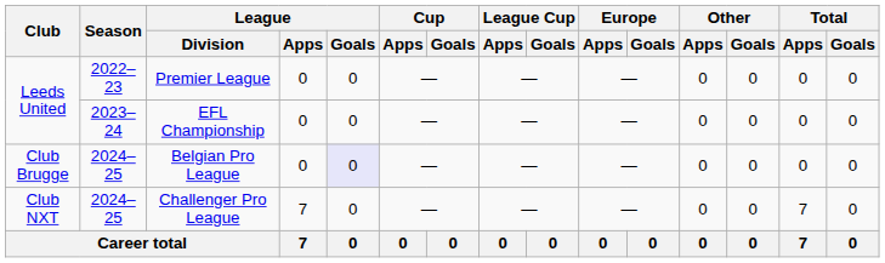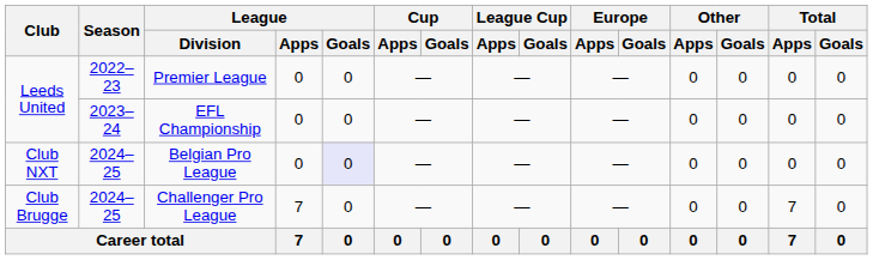 <table class="wikitable" style="text-align:center">
 <tr>
 <th rowspan="2">Club</th>
 <th rowspan="2">Season</th>
 <th colspan="3">League</th>
 <th colspan="2">Cup</th>
 <th colspan="2">League Cup</th>
 <th colspan="2">Europe</th>
 <th colspan="2">Other</th>
 <th colspan="2">Total</th>
 </tr>
 <tr>
 <th>Division</th>
 <th>Apps</th>
 <th>Goals</th>
 <th>Apps</th>
 <th>Goals</th>
 <th>Apps</th>
 <th>Goals</th>
 <th>Apps</th>
 <th>Goals</th>
 <th>Apps</th>
 <th>Goals</th>
 <th>Apps</th>
 <th>Goals</th>
 </tr>
 <tr>
 <td rowspan="2"><a href='#'>Leeds United</a></td>
 <td><a href='#'>2022–23</a></td>
 <td><a href='#'>Premier League</a></td>
 <td>0</td>
 <td>0</td>
 <td colspan="2">—</td>
 <td colspan="2">—</td>
 <td colspan="2">—</td>
 <td>0</td>
 <td>0</td>
 <td>0</td>
 <td>0</td>
 </tr>
 <tr>
 <td><a href='#'>2023–24</a></td>
 <td><a href='#'>EFL Championship</a></td>
 <td>0</td>
 <td>0</td>
 <td colspan="2">—</td>
 <td colspan="2">—</td>
 <td colspan="2">—</td>
 <td>0</td>
 <td>0</td>
 <td>0</td>
 <td>0</td>
 </tr>
 <tr>
-<td rowspan="1"><a href='#'>Club Brugge</a></td>
+<td rowspan="1"><a href='#'>Club NXT</a></td>
 <td><a href='#'>2024–25</a></td>
 <td><a href='#'>Belgian Pro League</a></td>
 <td>0</td>
 <td style="background: lavender;">0</td>
 <td colspan="2">—</td>
 <td colspan="2">—</td>
 <td colspan="2">—</td>
 <td>0</td>
 <td>0</td>
 <td>0</td>
 <td>0</td>
 </tr>
 <tr>
-<td rowspan="1"><a href='#'>Club NXT</a></td>
+<td rowspan="1"><a href='#'>Club Brugge</a></td>
 <td><a href='#'>2024–25</a></td>
 <td><a href='#'>Challenger Pro League</a></td>
 <td>7</td>
 <td>0</td>
 <td colspan="2">—</td>
 <td colspan="2">—</td>
 <td colspan="2">—</td>
 <td>0</td>
 <td>0</td>
 <td>7</td>
 <td>0</td>
 </tr>
 <tr>
 <th colspan="3">Career total</th>
 <th>7</th>
 <th>0</th>
 <th>0</th>
 <th>0</th>
 <th>0</th>
 <th>0</th>
 <th>0</th>
 <th>0</th>
 <th>0</th>
 <th>0</th>
 <th>7</th>
 <th>0</th>
 </tr>
 </table>
